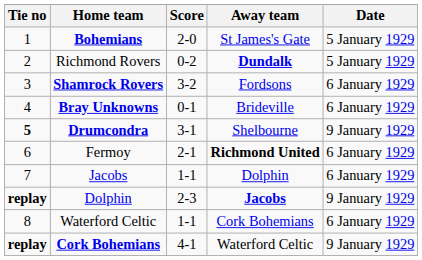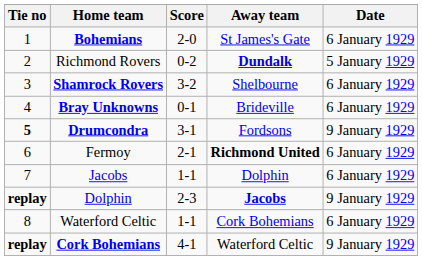 <table class="wikitable" style="text-align: center">
 <tr>
 </tr>
 <tr>
 <th>Tie no</th>
 <th>Home team</th>
 <th>Score</th>
 <th>Away team</th>
 <th>Date</th>
 </tr>
 <tr>
 <td>1</td>
 <td><strong><a href='#'>Bohemians</a></strong></td>
 <td>2-0</td>
 <td><a href='#'>St James's Gate</a></td>
-<td>5 January <a href='#'>1929</a></td>
+<td>6 January <a href='#'>1929</a></td>
 </tr>
 <tr>
 <td>2</td>
 <td>Richmond Rovers</td>
 <td>0-2</td>
 <td><strong><a href='#'>Dundalk</a></strong></td>
 <td>5 January <a href='#'>1929</a></td>
 </tr>
 <tr>
 <td>3</td>
 <td><strong><a href='#'>Shamrock Rovers</a></strong></td>
 <td>3-2</td>
-<td><a href='#'>Fordsons</a></td>
+<td><a href='#'>Shelbourne</a></td>
 <td>6 January <a href='#'>1929</a></td>
 </tr>
 <tr>
 <td>4</td>
 <td><strong><a href='#'>Bray Unknowns</a></strong></td>
 <td>0-1</td>
 <td><a href='#'>Brideville</a></td>
 <td>6 January <a href='#'>1929</a></td>
 </tr>
 <tr>
 <td><strong>5</strong></td>
 <td><strong><a href='#'>Drumcondra</a></strong></td>
 <td>3-1</td>
-<td><a href='#'>Shelbourne</a></td>
+<td><a href='#'>Fordsons</a></td>
 <td>9 January <a href='#'>1929</a></td>
 </tr>
 <tr>
 <td>6</td>
 <td>Fermoy</td>
 <td>2-1</td>
 <td><strong>Richmond United</strong></td>
 <td>6 January <a href='#'>1929</a></td>
 </tr>
 <tr>
 <td>7</td>
 <td><a href='#'>Jacobs</a></td>
 <td>1-1</td>
 <td><a href='#'>Dolphin</a></td>
 <td>6 January <a href='#'>1929</a></td>
 </tr>
 <tr>
 <td><strong>replay</strong></td>
 <td><a href='#'>Dolphin</a></td>
 <td>2-3</td>
 <td><strong><a href='#'>Jacobs</a></strong></td>
 <td>9 January <a href='#'>1929</a></td>
 </tr>
 <tr>
 <td>8</td>
 <td>Waterford Celtic</td>
 <td>1-1</td>
 <td><a href='#'>Cork Bohemians</a></td>
 <td>6 January <a href='#'>1929</a></td>
 </tr>
 <tr>
 <td><strong>replay</strong></td>
 <td><strong><a href='#'>Cork Bohemians</a></strong></td>
 <td>4-1</td>
 <td>Waterford Celtic</td>
 <td>9 January <a href='#'>1929</a></td>
 </tr>
 </table>
